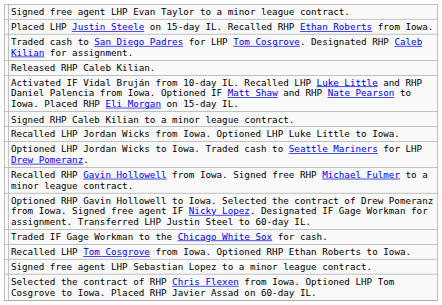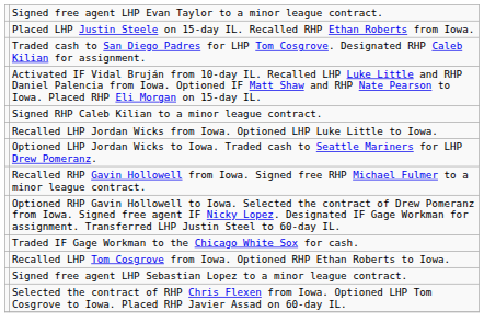 <table class="wikitable">
 <tr>
 <td></td>
 <td>Signed free agent LHP Evan Taylor to a minor league contract.</td>
 </tr>
 <tr>
 <td></td>
 <td>Placed LHP <a href='#'>Justin Steele</a> on 15-day IL. Recalled RHP <a href='#'>Ethan Roberts</a> from Iowa.</td>
 </tr>
 <tr>
 <td></td>
 <td>Traded cash to <a href='#'>San Diego Padres</a> for LHP <a href='#'>Tom Cosgrove</a>. Designated RHP <a href='#'>Caleb Kilian</a> for assignment.</td>
-</tr>
-<tr>
-<td></td>
-<td>Released RHP Caleb Kilian.</td>
 </tr>
 <tr>
 <td></td>
 <td>Activated IF Vidal Bruján from 10-day IL. Recalled LHP <a href='#'>Luke Little</a> and RHP Daniel Palencia from Iowa. Optioned IF <a href='#'>Matt Shaw</a> and RHP <a href='#'>Nate Pearson</a> to Iowa. Placed RHP <a href='#'>Eli Morgan</a> on 15-day IL.</td>
 </tr>
 <tr>
 <td></td>
 <td>Signed RHP Caleb Kilian to a minor league contract.</td>
 </tr>
 <tr>
 <td></td>
 <td>Recalled LHP Jordan Wicks from Iowa. Optioned LHP Luke Little to Iowa.</td>
 </tr>
 <tr>
 <td></td>
 <td>Optioned LHP Jordan Wicks to Iowa. Traded cash to <a href='#'>Seattle Mariners</a> for LHP <a href='#'>Drew Pomeranz</a>.</td>
 </tr>
 <tr>
 <td></td>
 <td>Recalled RHP <a href='#'>Gavin Hollowell</a> from Iowa. Signed free RHP <a href='#'>Michael Fulmer</a> to a minor league contract.</td>
 </tr>
 <tr>
 <td></td>
 <td>Optioned RHP Gavin Hollowell to Iowa. Selected the contract of Drew Pomeranz from Iowa. Signed free agent IF <a href='#'>Nicky Lopez</a>. Designated IF Gage Workman for assignment. Transferred LHP Justin Steel to 60-day IL.</td>
 </tr>
 <tr>
 <td></td>
 <td>Traded IF Gage Workman to the <a href='#'>Chicago White Sox</a> for cash.</td>
 </tr>
 <tr>
 <td></td>
 <td>Recalled LHP <a href='#'>Tom Cosgrove</a> from Iowa. Optioned RHP Ethan Roberts to Iowa.</td>
 </tr>
 <tr>
 <td></td>
 <td>Signed free agent LHP Sebastian Lopez to a minor league contract.</td>
 </tr>
 <tr>
 <td></td>
 <td>Selected the contract of RHP <a href='#'>Chris Flexen</a> from Iowa. Optioned LHP Tom Cosgrove to Iowa. Placed RHP Javier Assad on 60-day IL.</td>
 </tr>
 <tr>
 </tr>
 </table>
